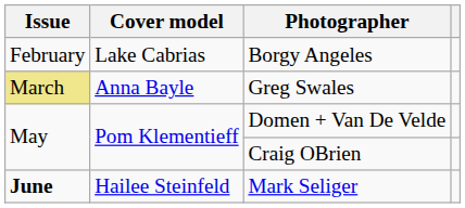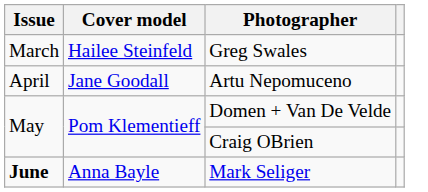 <table class="wikitable">
 <tr>
 <th>Issue</th>
 <th>Cover model</th>
 <th>Photographer</th>
 <th></th>
 </tr>
 <tr>
-<td>February</td>
-<td>Lake Cabrias</td>
-<td>Borgy Angeles</td>
+<td>March</td>
+<td><a href='#'>Hailee Steinfeld</a></td>
+<td>Greg Swales</td>
 <td></td>
 </tr>
 <tr>
-<td style="background: khaki;">March</td>
-<td><a href='#'>Anna Bayle</a></td>
-<td>Greg Swales</td>
+<td>April</td>
+<td><a href='#'>Jane Goodall</a></td>
+<td>Artu Nepomuceno</td>
 <td></td>
 </tr>
 <tr>
 <td rowspan="2">May</td>
 <td rowspan="2"><a href='#'>Pom Klementieff</a></td>
 <td>Domen + Van De Velde</td>
 <td></td>
 </tr>
 <tr>
 <td>Craig OBrien</td>
 <td></td>
 </tr>
 <tr>
 <td><strong>June</strong></td>
-<td><a href='#'>Hailee Steinfeld</a></td>
+<td><a href='#'>Anna Bayle</a></td>
 <td><a href='#'>Mark Seliger</a></td>
 <td></td>
 </tr>
 </table>
